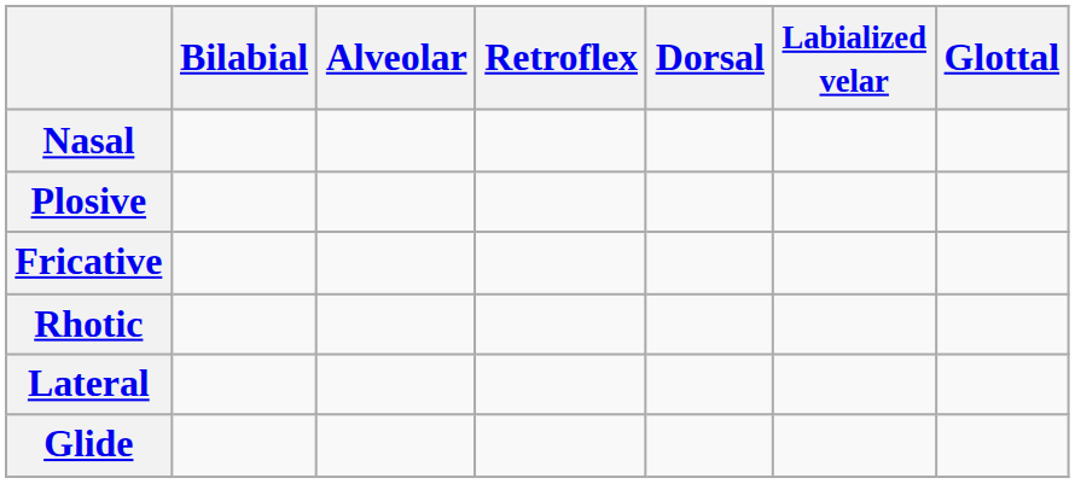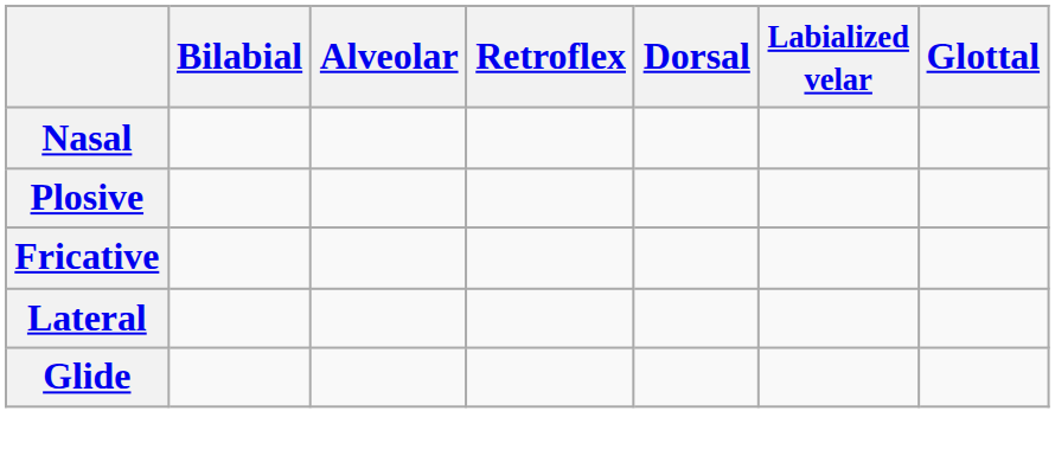 <table class="wikitable" style="text-align: center;">
 <tr>
 <th></th>
 <th><a href='#'>Bilabial</a></th>
 <th><a href='#'>Alveolar</a></th>
 <th><a href='#'>Retroflex</a></th>
 <th><a href='#'>Dorsal</a></th>
 <th><small><a href='#'>Labialized<br>velar</a></small></th>
 <th><a href='#'>Glottal</a></th>
 </tr>
 <tr>
 <th><a href='#'>Nasal</a></th>
 <td> </td>
 <td> </td>
 <td></td>
 <td> </td>
 <td> </td>
 <td></td>
 </tr>
 <tr>
 <th><a href='#'>Plosive</a></th>
 <td> </td>
 <td> </td>
 <td> </td>
 <td> </td>
 <td> </td>
 <td></td>
 </tr>
 <tr>
 <th><a href='#'>Fricative</a></th>
 <td> </td>
 <td> </td>
 <td></td>
 <td> </td>
 <td></td>
 <td> </td>
 </tr>
 <tr>
-<th><a href='#'>Rhotic</a></th>
-<td></td>
-<td> </td>
-<td></td>
-<td></td>
-<td></td>
-<td></td>
-</tr>
-<tr>
 <th><a href='#'>Lateral</a></th>
 <td></td>
 <td> </td>
 <td></td>
 <td></td>
 <td></td>
 <td></td>
 </tr>
 <tr>
 <th><a href='#'>Glide</a></th>
 <td></td>
 <td></td>
 <td></td>
 <td></td>
 <td> </td>
 <td></td>
 </tr>
 </table>
